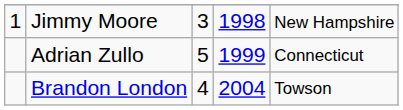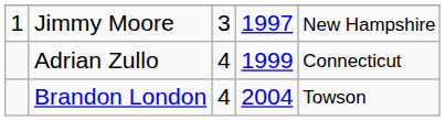 <table class="wikitable">
 <tr>
 </tr>
 <tr>
 <td>1</td>
 <td>Jimmy Moore</td>
 <td>3</td>
-<td><a href='#'>1998</a></td>
+<td><a href='#'>1997</a></td>
 <td style="font-size:80%;">New Hampshire</td>
 </tr>
 <tr>
 <td></td>
 <td>Adrian Zullo</td>
-<td>5</td>
+<td>4</td>
 <td><a href='#'>1999</a></td>
 <td style="font-size:80%;">Connecticut</td>
 </tr>
 <tr>
 <td></td>
 <td><a href='#'>Brandon London</a></td>
 <td>4</td>
 <td><a href='#'>2004</a></td>
 <td style="font-size:80%;">Towson</td>
 </tr>
 </table>
